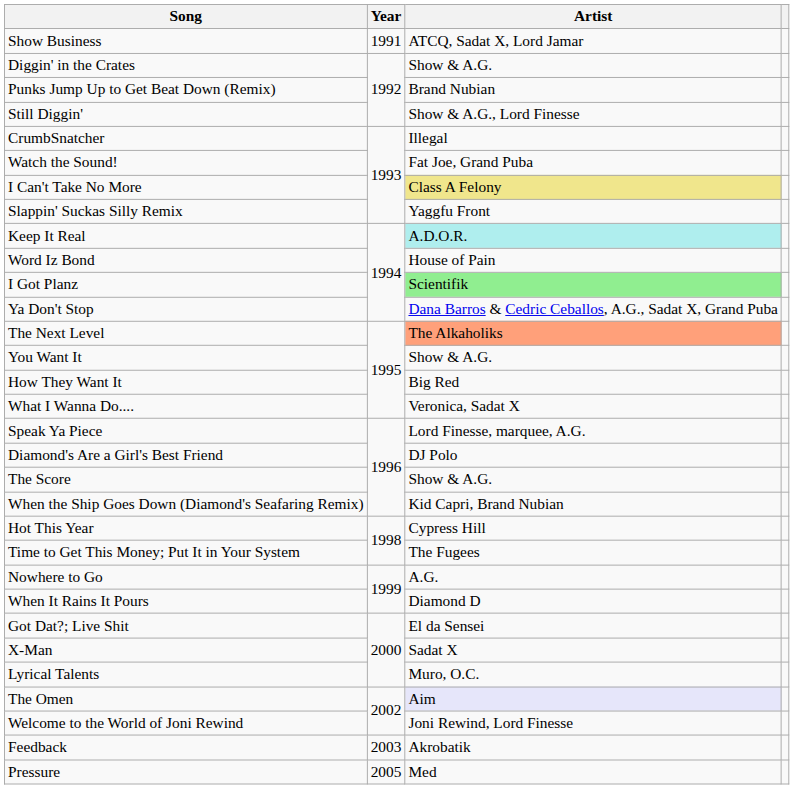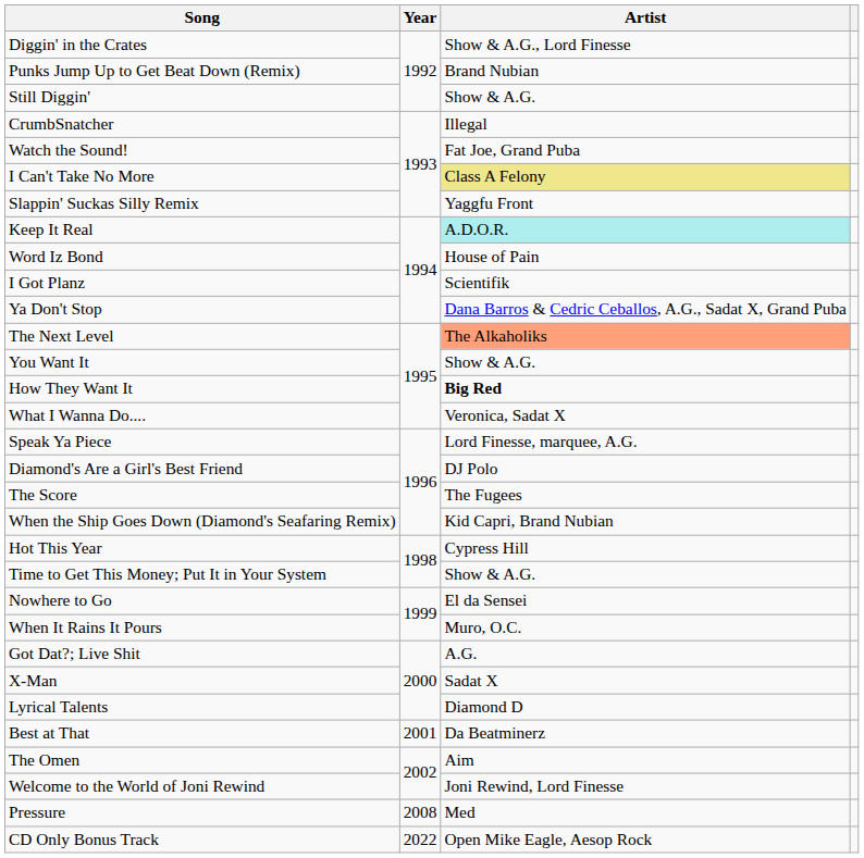 <table class="wikitable">
 <tr>
 <th>Song</th>
 <th>Year</th>
 <th>Artist</th>
 <th></th>
 </tr>
 <tr>
-<td>Show Business</td>
-<td>1991</td>
-<td>ATCQ, Sadat X, Lord Jamar</td>
-<td></td>
-</tr>
-<tr>
 <td>Diggin' in the Crates</td>
 <td rowspan="3">1992</td>
-<td>Show & A.G.</td>
+<td>Show & A.G., Lord Finesse</td>
 <td></td>
 </tr>
 <tr>
 <td>Punks Jump Up to Get Beat Down (Remix)</td>
 <td>Brand Nubian</td>
 <td></td>
 </tr>
 <tr>
 <td>Still Diggin'</td>
-<td>Show & A.G., Lord Finesse</td>
+<td>Show & A.G.</td>
 <td></td>
 </tr>
 <tr>
 <td>CrumbSnatcher</td>
 <td rowspan="4">1993</td>
 <td>Illegal</td>
 <td></td>
 </tr>
 <tr>
 <td>Watch the Sound!</td>
 <td>Fat Joe, Grand Puba</td>
 <td></td>
 </tr>
 <tr>
 <td>I Can't Take No More</td>
 <td style="background: khaki;">Class A Felony</td>
 <td></td>
 </tr>
 <tr>
 <td>Slappin' Suckas Silly Remix</td>
 <td>Yaggfu Front</td>
 <td></td>
 </tr>
 <tr>
 <td>Keep It Real</td>
 <td rowspan="4">1994</td>
 <td style="background: paleturquoise;">A.D.O.R.</td>
 <td></td>
 </tr>
 <tr>
 <td>Word Iz Bond</td>
 <td>House of Pain</td>
 <td></td>
 </tr>
 <tr>
 <td>I Got Planz</td>
-<td style="background: lightgreen;">Scientifik</td>
+<td>Scientifik</td>
 <td></td>
 </tr>
 <tr>
 <td>Ya Don't Stop</td>
 <td><a href='#'>Dana Barros</a> & <a href='#'>Cedric Ceballos</a>, A.G., Sadat X, Grand Puba</td>
 <td></td>
 </tr>
 <tr>
 <td>The Next Level</td>
 <td rowspan="4">1995</td>
 <td style="background: lightsalmon;">The Alkaholiks</td>
 <td></td>
 </tr>
 <tr>
 <td>You Want It</td>
 <td>Show & A.G.</td>
 <td></td>
 </tr>
 <tr>
 <td>How They Want It</td>
-<td>Big Red</td>
+<td><strong>Big Red</strong></td>
 <td></td>
 </tr>
 <tr>
 <td>What I Wanna Do....</td>
 <td>Veronica, Sadat X</td>
 <td></td>
 </tr>
 <tr>
 <td>Speak Ya Piece</td>
 <td rowspan="4">1996</td>
 <td>Lord Finesse, marquee, A.G.</td>
 <td></td>
 </tr>
 <tr>
 <td>Diamond's Are a Girl's Best Friend</td>
 <td>DJ Polo</td>
 <td></td>
 </tr>
 <tr>
 <td>The Score</td>
-<td>Show & A.G.</td>
+<td>The Fugees</td>
 <td></td>
 </tr>
 <tr>
 <td>When the Ship Goes Down (Diamond's Seafaring Remix)</td>
 <td>Kid Capri, Brand Nubian</td>
 <td></td>
 </tr>
 <tr>
 <td>Hot This Year</td>
 <td rowspan="2">1998</td>
 <td>Cypress Hill</td>
 <td></td>
 </tr>
 <tr>
 <td>Time to Get This Money; Put It in Your System</td>
-<td>The Fugees</td>
+<td>Show & A.G.</td>
 <td></td>
 </tr>
 <tr>
 <td>Nowhere to Go</td>
 <td rowspan="2">1999</td>
-<td>A.G.</td>
+<td>El da Sensei</td>
 <td></td>
 </tr>
 <tr>
 <td>When It Rains It Pours</td>
-<td>Diamond D</td>
+<td>Muro, O.C.</td>
 <td></td>
 </tr>
 <tr>
 <td>Got Dat?; Live Shit</td>
 <td rowspan="3">2000</td>
-<td>El da Sensei</td>
+<td>A.G.</td>
 <td></td>
 </tr>
 <tr>
 <td>X-Man</td>
 <td>Sadat X</td>
 <td></td>
 </tr>
 <tr>
 <td>Lyrical Talents</td>
-<td>Muro, O.C.</td>
+<td>Diamond D</td>
+<td></td>
+</tr>
+<tr>
+<td>Best at That</td>
+<td>2001</td>
+<td>Da Beatminerz</td>
 <td></td>
 </tr>
 <tr>
 <td>The Omen</td>
 <td rowspan="2">2002</td>
-<td style="background: lavender;">Aim</td>
+<td>Aim</td>
 <td></td>
 </tr>
 <tr>
 <td>Welcome to the World of Joni Rewind</td>
 <td>Joni Rewind, Lord Finesse</td>
 <td></td>
 </tr>
 <tr>
-<td>Feedback</td>
-<td>2003</td>
-<td>Akrobatik</td>
+<td>Pressure</td>
+<td>2008</td>
+<td>Med</td>
 <td></td>
 </tr>
 <tr>
-<td>Pressure</td>
-<td>2005</td>
-<td>Med</td>
+<td>CD Only Bonus Track</td>
+<td>2022</td>
+<td>Open Mike Eagle, Aesop Rock</td>
 <td></td>
 </tr>
 </table>
